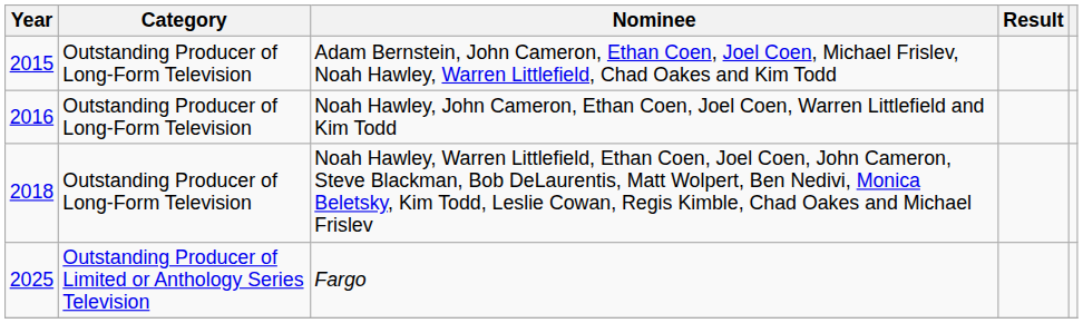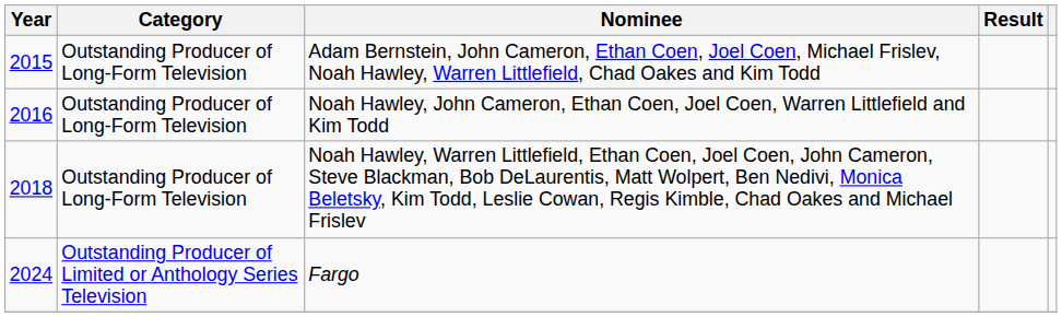 <table class="wikitable sortable">
 <tr>
 <th scope="col">Year</th>
 <th scope="col">Category</th>
 <th scope="col">Nominee</th>
 <th scope="col">Result</th>
 <th scope="col" class="unsortable"></th>
 </tr>
 <tr>
 <td><a href='#'>2015</a></td>
 <td scope="row">Outstanding Producer of Long-Form Television</td>
 <td>Adam Bernstein, John Cameron, <a href='#'>Ethan Coen</a>, <a href='#'>Joel Coen</a>, Michael Frislev, Noah Hawley, <a href='#'>Warren Littlefield</a>, Chad Oakes and Kim Todd</td>
 <td></td>
 <td style="text-align: center;"></td>
 </tr>
 <tr>
 <td><a href='#'>2016</a></td>
 <td scope="row">Outstanding Producer of Long-Form Television</td>
 <td>Noah Hawley, John Cameron, Ethan Coen, Joel Coen, Warren Littlefield and Kim Todd</td>
 <td></td>
 <td style="text-align: center;"></td>
 </tr>
 <tr>
 <td><a href='#'>2018</a></td>
 <td scope="row">Outstanding Producer of Long-Form Television</td>
 <td>Noah Hawley, Warren Littlefield, Ethan Coen, Joel Coen, John Cameron, Steve Blackman, Bob DeLaurentis, Matt Wolpert, Ben Nedivi, <a href='#'>Monica Beletsky</a>, Kim Todd, Leslie Cowan, Regis Kimble, Chad Oakes and Michael Frislev</td>
 <td></td>
 <td style="text-align: center;"></td>
 </tr>
 <tr>
-<td><a href='#'>2025</a></td>
+<td><a href='#'>2024</a></td>
 <td><a href='#'>Outstanding Producer of Limited or Anthology Series Television</a></td>
 <td><em>Fargo</em></td>
 <td></td>
 <td style="text-align: center;"></td>
 </tr>
 <tr>
 </tr>
 </table>
